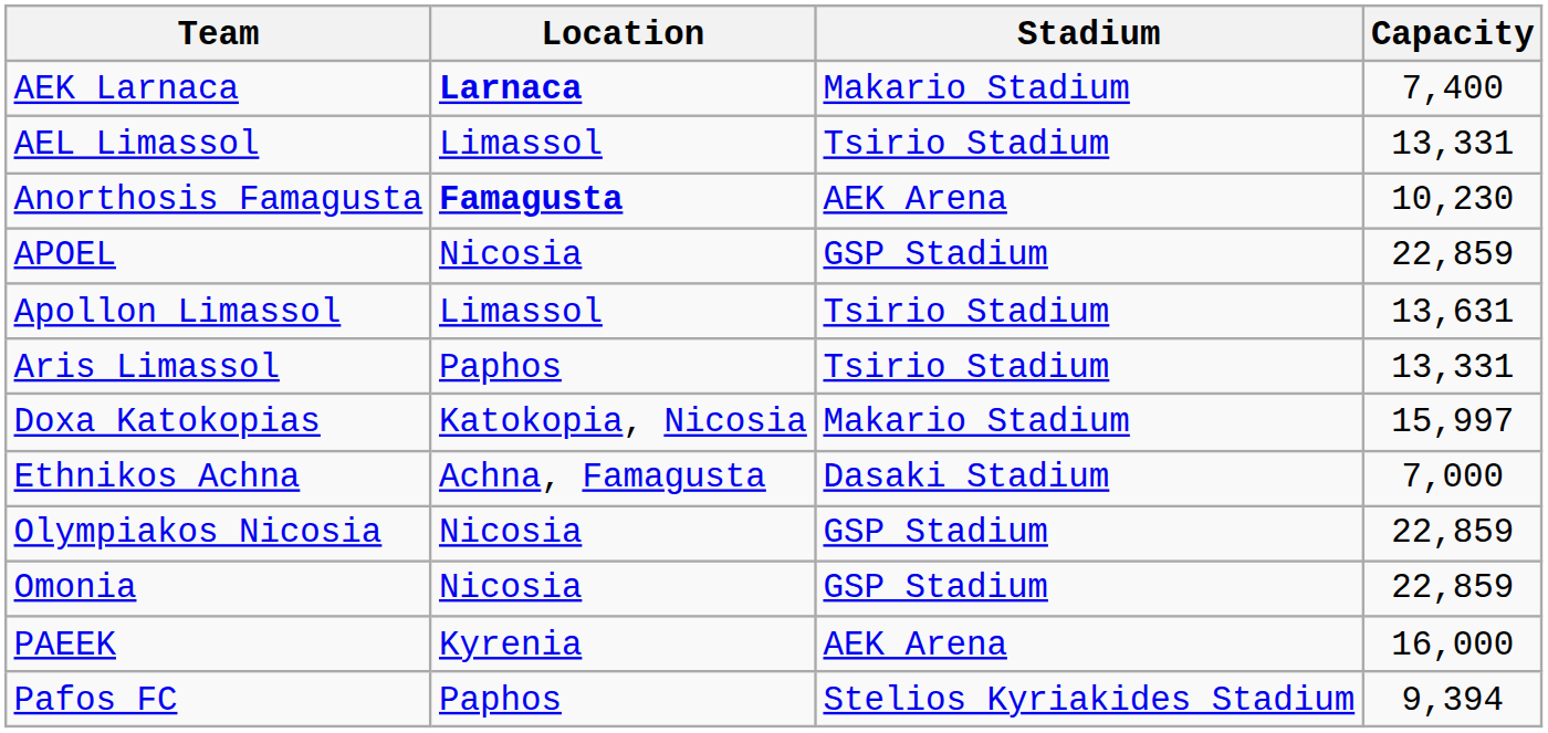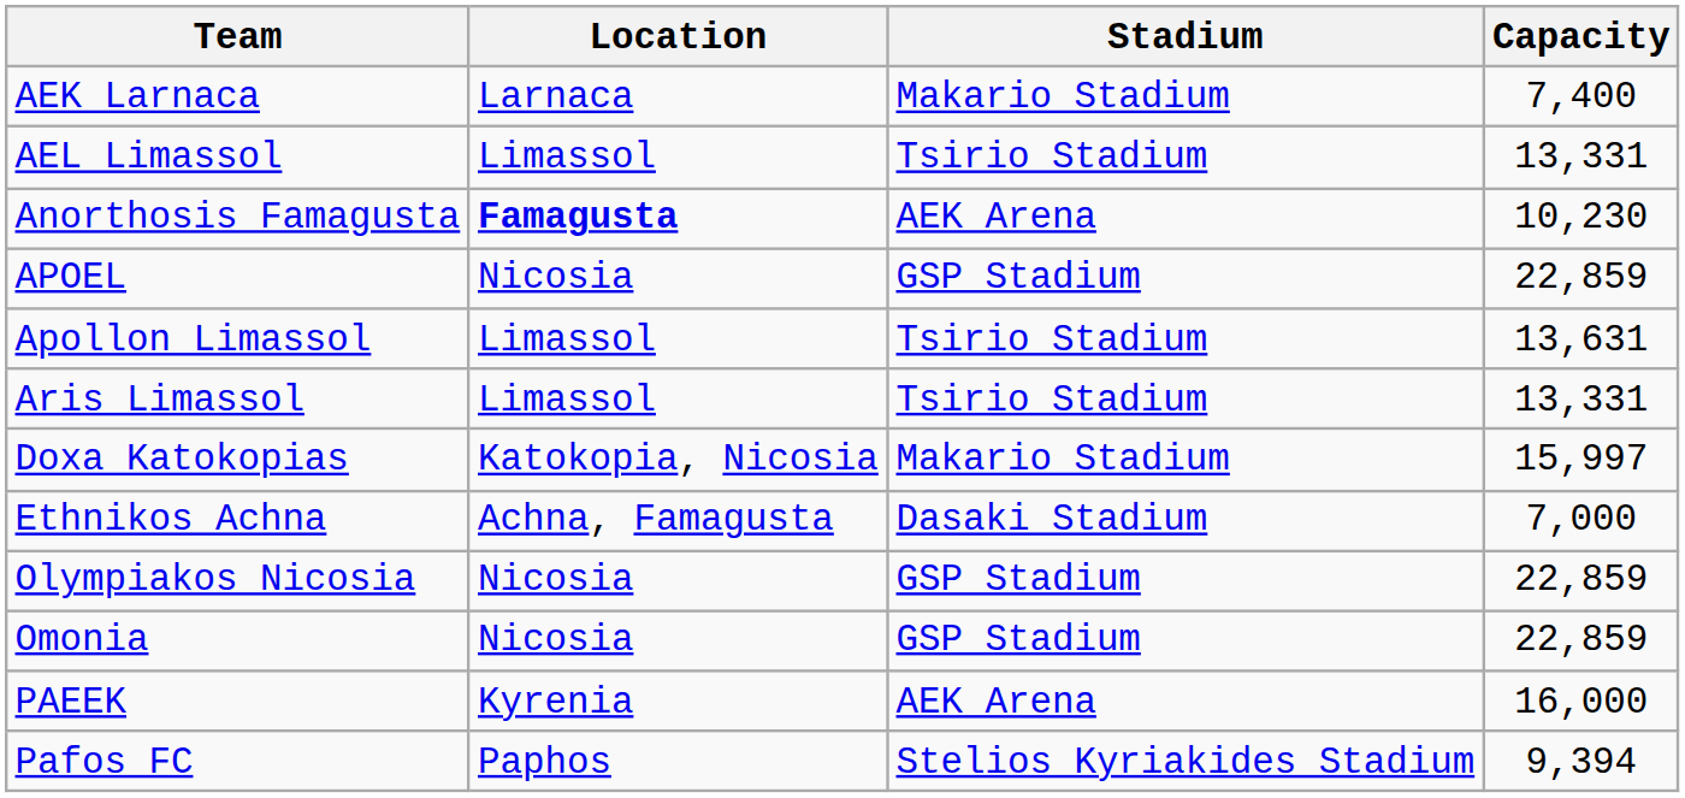 <table class="wikitable sortable">
 <tr>
 <th>Team</th>
 <th>Location</th>
 <th>Stadium</th>
 <th>Capacity</th>
 </tr>
 <tr>
 <td><a href='#'>AEK Larnaca</a></td>
-<td><strong><a href='#'>Larnaca</a></strong></td>
+<td><a href='#'>Larnaca</a></td>
 <td><a href='#'>Makario Stadium</a></td>
 <td align="center">7,400</td>
 </tr>
 <tr>
 <td><a href='#'>AEL Limassol</a></td>
 <td><a href='#'>Limassol</a></td>
 <td><a href='#'>Tsirio Stadium</a></td>
 <td align="center">13,331</td>
 </tr>
 <tr>
 <td><a href='#'>Anorthosis Famagusta</a></td>
 <td><strong><a href='#'>Famagusta</a></strong></td>
 <td><a href='#'>AEK Arena</a></td>
 <td align="center">10,230</td>
 </tr>
 <tr>
 <td><a href='#'>APOEL</a></td>
 <td><a href='#'>Nicosia</a></td>
 <td><a href='#'>GSP Stadium</a></td>
 <td align="center">22,859</td>
 </tr>
 <tr>
 <td><a href='#'>Apollon Limassol</a></td>
 <td><a href='#'>Limassol</a></td>
 <td><a href='#'>Tsirio Stadium</a></td>
 <td align="center">13,631</td>
 </tr>
 <tr>
 <td><a href='#'>Aris Limassol</a></td>
-<td><a href='#'>Paphos</a></td>
+<td><a href='#'>Limassol</a></td>
 <td><a href='#'>Tsirio Stadium</a></td>
 <td align="center">13,331</td>
 </tr>
 <tr>
 <td><a href='#'>Doxa Katokopias</a></td>
 <td><a href='#'>Katokopia</a>, <a href='#'>Nicosia</a></td>
 <td><a href='#'>Makario Stadium</a></td>
 <td align="center">15,997</td>
 </tr>
 <tr>
 <td><a href='#'>Ethnikos Achna</a></td>
 <td><a href='#'>Achna</a>, <a href='#'>Famagusta</a></td>
 <td><a href='#'>Dasaki Stadium</a></td>
 <td align="center">7,000</td>
 </tr>
 <tr>
 <td><a href='#'>Olympiakos Nicosia</a></td>
 <td><a href='#'>Nicosia</a></td>
 <td><a href='#'>GSP Stadium</a></td>
 <td align="center">22,859</td>
 </tr>
 <tr>
 <td><a href='#'>Omonia</a></td>
 <td><a href='#'>Nicosia</a></td>
 <td><a href='#'>GSP Stadium</a></td>
 <td align="center">22,859</td>
 </tr>
 <tr>
 <td><a href='#'>PAEEK</a></td>
 <td><a href='#'>Kyrenia</a></td>
 <td><a href='#'>AEK Arena</a></td>
 <td align="center">16,000</td>
 </tr>
 <tr>
 <td><a href='#'>Pafos FC</a></td>
 <td><a href='#'>Paphos</a></td>
 <td><a href='#'>Stelios Kyriakides Stadium</a></td>
 <td align="center">9,394</td>
 </tr>
 </table>
